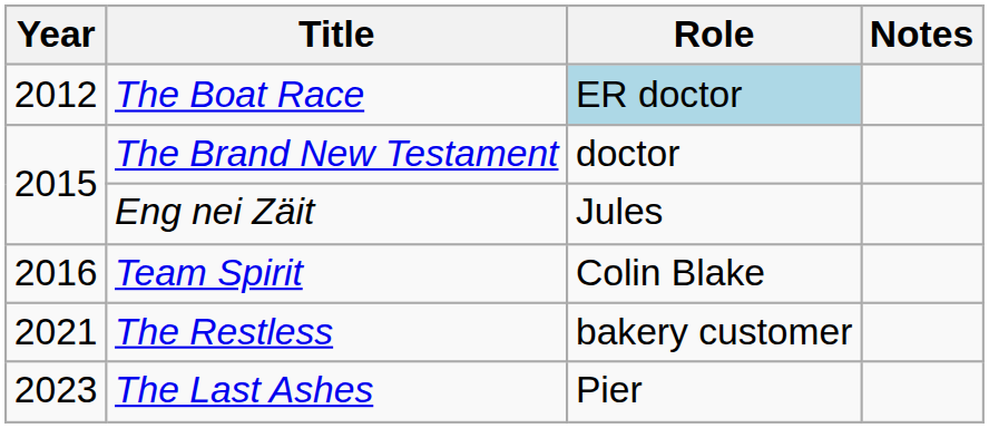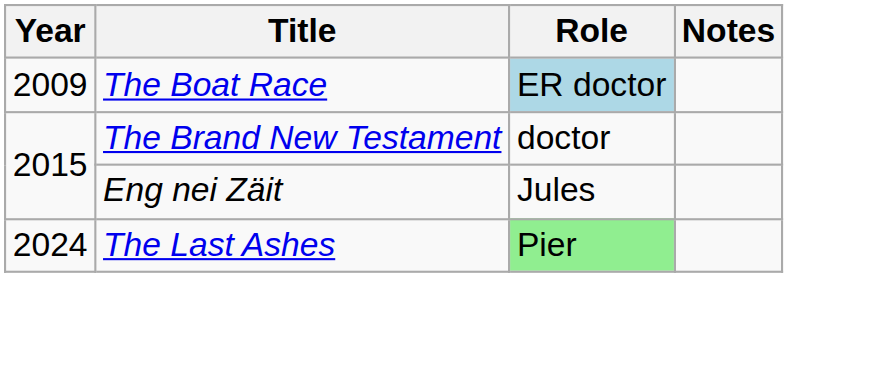 <table class="wikitable sortable">
 <tr>
 <th>Year</th>
 <th>Title</th>
 <th>Role</th>
 <th class="unsortable">Notes</th>
 </tr>
 <tr>
-<td>2012</td>
+<td>2009</td>
 <td><em><a href='#'>The Boat Race</a></em></td>
 <td style="background: lightblue;">ER doctor</td>
 <td></td>
 </tr>
 <tr>
 <td rowspan=2>2015</td>
 <td><em><a href='#'>The Brand New Testament</a></em></td>
 <td>doctor</td>
 <td></td>
 </tr>
 <tr>
 <td><em>Eng nei Zäit</em></td>
 <td>Jules</td>
 <td></td>
 </tr>
 <tr>
-<td>2016</td>
-<td><em><a href='#'>Team Spirit</a></em></td>
-<td>Colin Blake</td>
-<td></td>
-</tr>
-<tr>
-<td>2021</td>
-<td><em><a href='#'>The Restless</a></em></td>
-<td>bakery customer</td>
-<td></td>
-</tr>
-<tr>
-<td>2023</td>
+<td>2024</td>
 <td><em><a href='#'>The Last Ashes</a></em></td>
-<td>Pier</td>
+<td style="background: lightgreen;">Pier</td>
 <td></td>
 </tr>
 </table>
